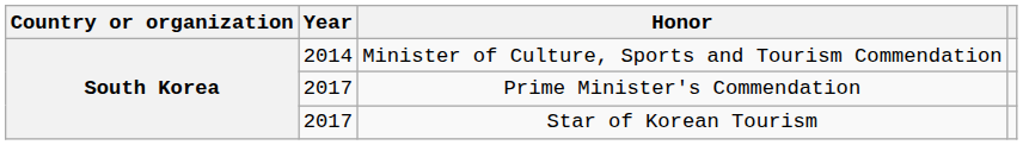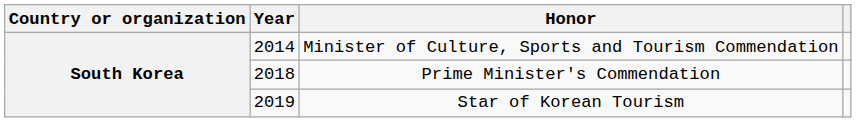 <table class="wikitable plainrowheaders sortable" style="text-align:center">
 <tr>
 <th scope="col">Country or organization</th>
 <th scope="col">Year</th>
 <th scope="col">Honor</th>
 <th scope="col" class="unsortable"></th>
 </tr>
 <tr>
 <th scope="row" rowspan="3">South Korea</th>
 <td>2014</td>
 <td>Minister of Culture, Sports and Tourism Commendation</td>
 <td style="text-align:center"></td>
 </tr>
 <tr>
-<td>2017</td>
+<td>2018</td>
 <td>Prime Minister's Commendation</td>
 <td style="text-align:center"></td>
 </tr>
 <tr>
-<td>2017</td>
+<td>2019</td>
 <td>Star of Korean Tourism</td>
 <td style="text-align:center"></td>
 </tr>
 </table>
